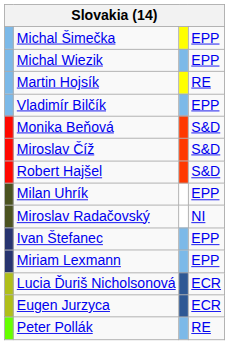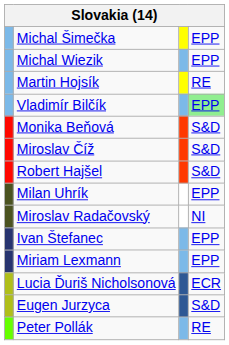 <table class="wikitable">
 <tr>
 <th colspan=4>Slovakia (14)</th>
 </tr>
 <tr>
 <td style="background:#7CB9E8; width:3px;"></td>
 <td><a href='#'>Michal Šimečka</a></td>
 <td style="background-color:yellow; width:3px;"></td>
 <td><a href='#'>EPP</a></td>
 </tr>
 <tr>
 <td style="background:#7CB9E8; width:3px;"></td>
 <td><a href='#'>Michal Wiezik</a></td>
 <td style="background-color:#7CB9E8; width:3px;"></td>
 <td><a href='#'>EPP</a></td>
 </tr>
 <tr>
 <td style="background:#7CB9E8; width:3px;"></td>
 <td><a href='#'>Martin Hojsík</a></td>
 <td style="background-color:yellow; width:3px;"></td>
 <td><a href='#'>RE</a></td>
 </tr>
 <tr>
 <td style="background:#7CB9E8; width:3px;"></td>
 <td><a href='#'>Vladimír Bilčík</a></td>
 <td style="background-color:#7CB9E8; width:3px;"></td>
-<td><a href='#'>EPP</a></td>
+<td style="background: lightgreen;"><a href='#'>EPP</a></td>
 </tr>
 <tr>
 <td style="background:#ff0800; width:3px;"></td>
 <td><a href='#'>Monika Beňová</a></td>
 <td style="background-color:#FF3800; width:3px;"></td>
 <td><a href='#'>S&D</a></td>
 </tr>
 <tr>
 <td style="background:#ff0800; width:3px;"></td>
 <td><a href='#'>Miroslav Číž</a></td>
 <td style="background-color:#FF3800; width:3px;"></td>
 <td><a href='#'>S&D</a></td>
 </tr>
 <tr>
 <td style="background:#ff0800; width:3px;"></td>
 <td><a href='#'>Robert Hajšel</a></td>
 <td style="background-color:#FF3800; width:3px;"></td>
 <td><a href='#'>S&D</a></td>
 </tr>
 <tr>
 <td style="background:#4B5320; width:3px;"></td>
 <td><a href='#'>Milan Uhrík</a></td>
 <td style="background-color:#FFFFFF; width:3px;"></td>
 <td><a href='#'>EPP</a></td>
 </tr>
 <tr>
 <td style="background:#4B5320; width:3px;"></td>
 <td><a href='#'>Miroslav Radačovský</a></td>
 <td style="background-color:#FFFFFF; width:3px;"></td>
 <td><a href='#'>NI</a></td>
 </tr>
 <tr>
 <td style="background:#27346f; width:3px;"></td>
 <td><a href='#'>Ivan Štefanec</a></td>
 <td style="background-color:#7CB9E8; width:3px;"></td>
 <td><a href='#'>EPP</a></td>
 </tr>
 <tr>
 <td style="background:#27346f; width:3px;"></td>
 <td><a href='#'>Miriam Lexmann</a></td>
 <td style="background-color:#7CB9E8; width:3px;"></td>
 <td><a href='#'>EPP</a></td>
 </tr>
 <tr>
 <td style="background:#b0bf1a; width:3px;"></td>
 <td><a href='#'>Lucia Ďuriš Nicholsonová</a></td>
 <td style="background-color:#2E5894; width:3px;"></td>
 <td><a href='#'>ECR</a></td>
 </tr>
 <tr>
 <td style="background:#b0bf1a; width:3px;"></td>
 <td><a href='#'>Eugen Jurzyca</a></td>
 <td style="background-color:#2E5894; width:3px;"></td>
-<td><a href='#'>ECR</a></td>
+<td><a href='#'>S&D</a></td>
 </tr>
 <tr>
 <td style="background:#6f0; width:3px;"></td>
 <td><a href='#'>Peter Pollák</a></td>
 <td style="background-color:#7CB9E8; width:3px;"></td>
 <td><a href='#'>RE</a></td>
 </tr>
 </table>
